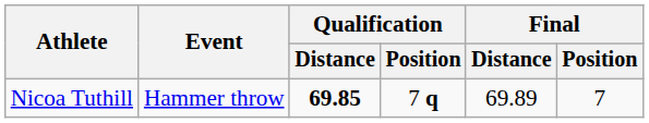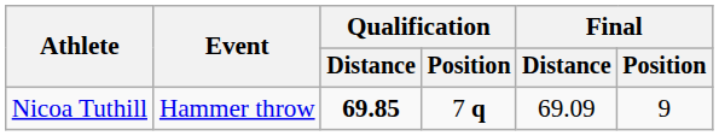 <table class="wikitable" style="font-size:90%">
 <tr>
 <th rowspan="2">Athlete</th>
 <th rowspan="2">Event</th>
 <th colspan="2">Qualification</th>
 <th colspan="2">Final</th>
 </tr>
 <tr style="font-size:95%">
 <th>Distance</th>
 <th>Position</th>
 <th>Distance</th>
 <th>Position</th>
 </tr>
 <tr align="center">
 <td align="left"><a href='#'>Nicoa Tuthill</a></td>
 <td align="left"><a href='#'>Hammer throw</a></td>
 <td><strong>69.85</strong></td>
 <td>7 <strong>q</strong></td>
-<td>69.89</td>
-<td>7</td>
+<td>69.09</td>
+<td>9</td>
 </tr>
 </table>
